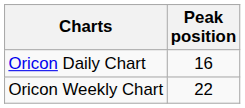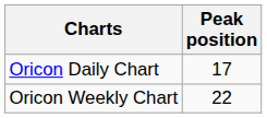 <table class="wikitable">
 <tr>
 <th>Charts</th>
 <th>Peak<br>position</th>
 </tr>
 <tr>
 <td><a href='#'>Oricon</a> Daily Chart</td>
-<td align="center">16</td>
+<td align="center">17</td>
 </tr>
 <tr>
 <td>Oricon Weekly Chart</td>
 <td align="center">22</td>
 </tr>
 </table>
